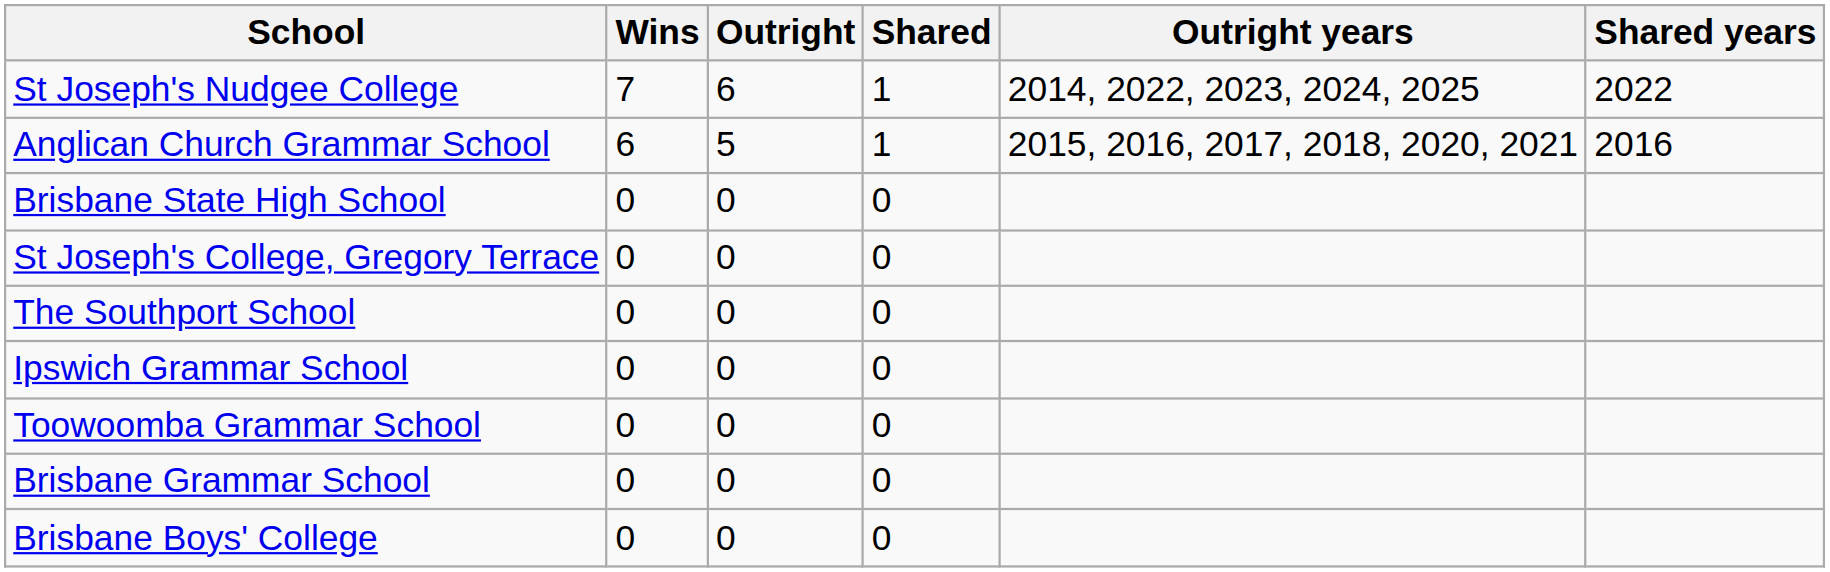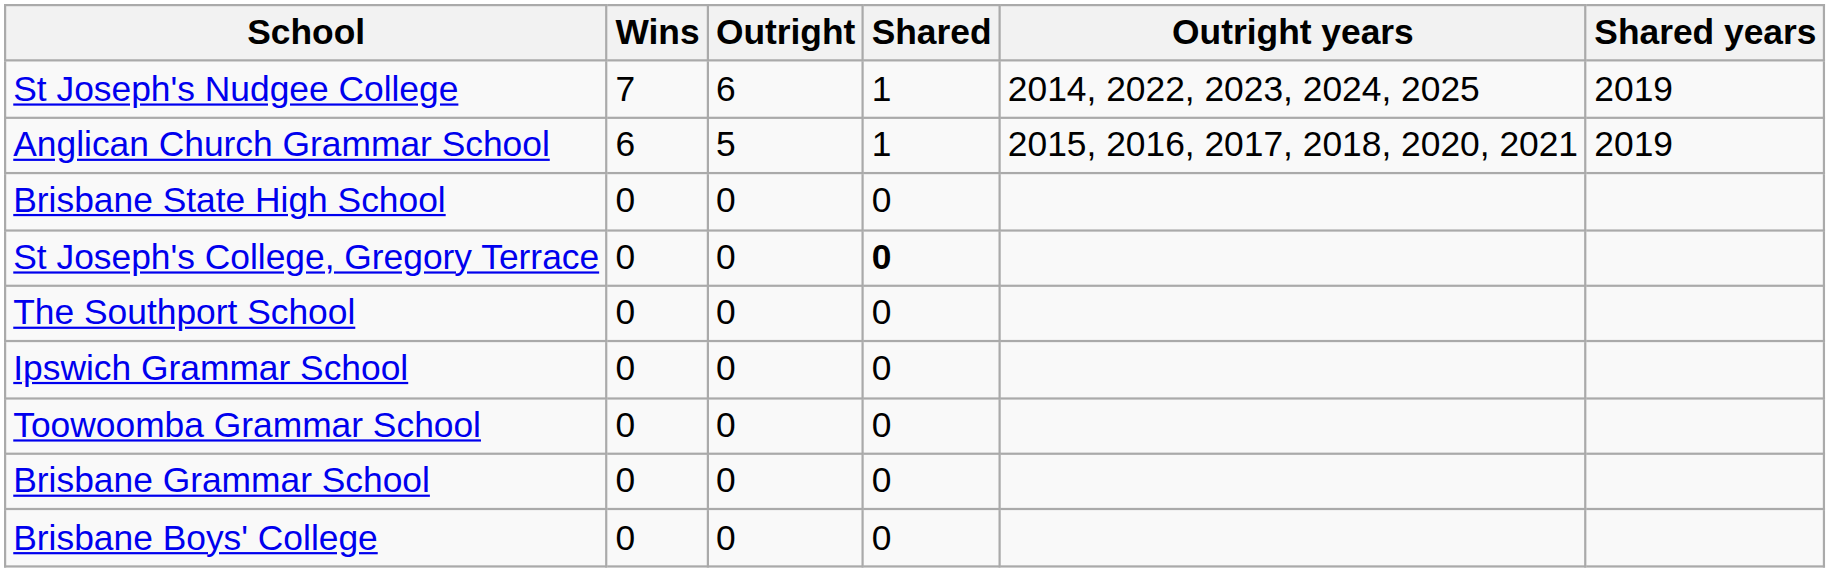 <table class="wikitable sortable">
 <tr>
 <th>School</th>
 <th>Wins</th>
 <th>Outright</th>
 <th>Shared</th>
 <th>Outright years</th>
 <th>Shared years</th>
 </tr>
 <tr>
 <td><a href='#'>St Joseph's Nudgee College</a></td>
 <td>7</td>
 <td>6</td>
 <td>1</td>
 <td>2014, 2022, 2023, 2024, 2025</td>
-<td>2022</td>
+<td>2019</td>
 </tr>
 <tr>
 <td><a href='#'>Anglican Church Grammar School</a></td>
 <td>6</td>
 <td>5</td>
 <td>1</td>
 <td>2015, 2016, 2017, 2018, 2020, 2021</td>
-<td>2016</td>
+<td>2019</td>
 </tr>
 <tr>
 <td><a href='#'>Brisbane State High School</a></td>
 <td>0</td>
 <td>0</td>
 <td>0</td>
 <td></td>
 <td></td>
 </tr>
 <tr>
 <td><a href='#'>St Joseph's College, Gregory Terrace</a></td>
 <td>0</td>
 <td>0</td>
-<td>0</td>
+<td><strong>0</strong></td>
 <td></td>
 <td></td>
 </tr>
 <tr>
 <td><a href='#'>The Southport School</a></td>
 <td>0</td>
 <td>0</td>
 <td>0</td>
 <td></td>
 <td></td>
 </tr>
 <tr>
 <td><a href='#'>Ipswich Grammar School</a></td>
 <td>0</td>
 <td>0</td>
 <td>0</td>
 <td></td>
 <td></td>
 </tr>
 <tr>
 <td><a href='#'>Toowoomba Grammar School</a></td>
 <td>0</td>
 <td>0</td>
 <td>0</td>
 <td></td>
 <td></td>
 </tr>
 <tr>
 <td><a href='#'>Brisbane Grammar School</a></td>
 <td>0</td>
 <td>0</td>
 <td>0</td>
 <td></td>
 <td></td>
 </tr>
 <tr>
 <td><a href='#'>Brisbane Boys' College</a></td>
 <td>0</td>
 <td>0</td>
 <td>0</td>
 <td></td>
 <td></td>
 </tr>
 </table>
